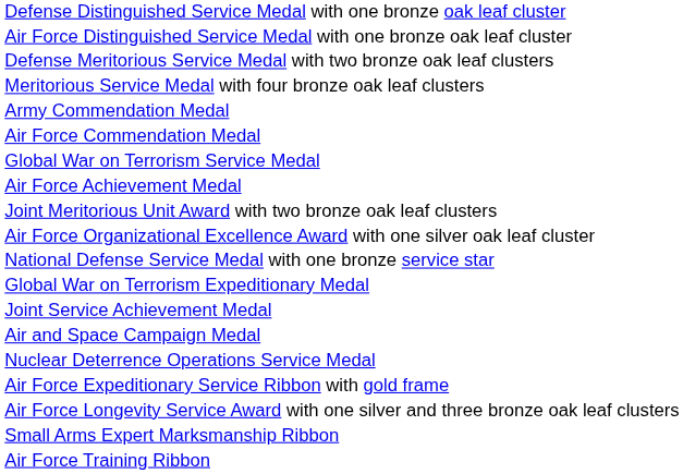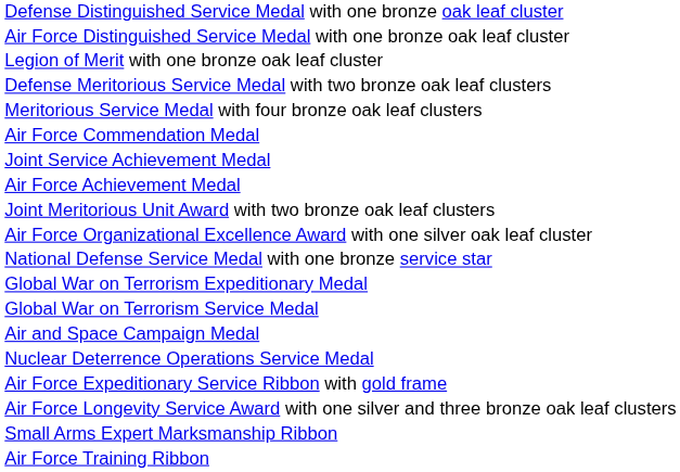 <table>
 <tr>
 <td></td>
 <td><a href='#'>Defense Distinguished Service Medal</a> with one bronze <a href='#'>oak leaf cluster</a></td>
 </tr>
 <tr>
 <td></td>
 <td><a href='#'>Air Force Distinguished Service Medal</a> with one bronze oak leaf cluster</td>
 </tr>
 <tr>
 <td></td>
+<td><a href='#'>Legion of Merit</a> with one bronze oak leaf cluster</td>
+</tr>
+<tr>
+<td></td>
 <td><a href='#'>Defense Meritorious Service Medal</a> with two bronze oak leaf clusters</td>
 </tr>
 <tr>
 <td></td>
 <td><a href='#'>Meritorious Service Medal</a> with four bronze oak leaf clusters</td>
 </tr>
 <tr>
 <td></td>
-<td><a href='#'>Army Commendation Medal</a></td>
-</tr>
-<tr>
-<td></td>
 <td><a href='#'>Air Force Commendation Medal</a></td>
 </tr>
 <tr>
 <td></td>
-<td><a href='#'>Global War on Terrorism Service Medal</a></td>
+<td><a href='#'>Joint Service Achievement Medal</a></td>
 </tr>
 <tr>
 <td></td>
 <td><a href='#'>Air Force Achievement Medal</a></td>
 </tr>
 <tr>
 <td></td>
 <td><a href='#'>Joint Meritorious Unit Award</a> with two bronze oak leaf clusters</td>
 </tr>
 <tr>
 <td></td>
 <td><a href='#'>Air Force Organizational Excellence Award</a> with one silver oak leaf cluster</td>
 </tr>
 <tr>
 <td></td>
 <td><a href='#'>National Defense Service Medal</a> with one bronze <a href='#'>service star</a></td>
 </tr>
 <tr>
 <td></td>
 <td><a href='#'>Global War on Terrorism Expeditionary Medal</a></td>
 </tr>
 <tr>
 <td></td>
-<td><a href='#'>Joint Service Achievement Medal</a></td>
+<td><a href='#'>Global War on Terrorism Service Medal</a></td>
 </tr>
 <tr>
 <td></td>
 <td><a href='#'>Air and Space Campaign Medal</a></td>
 </tr>
 <tr>
 <td></td>
 <td><a href='#'>Nuclear Deterrence Operations Service Medal</a></td>
 </tr>
 <tr>
 <td></td>
 <td><a href='#'>Air Force Expeditionary Service Ribbon</a> with <a href='#'>gold frame</a></td>
 </tr>
 <tr>
 <td></td>
 <td><a href='#'>Air Force Longevity Service Award</a> with one silver and three bronze oak leaf clusters</td>
 </tr>
 <tr>
 <td></td>
 <td><a href='#'>Small Arms Expert Marksmanship Ribbon</a></td>
 </tr>
 <tr>
 <td></td>
 <td><a href='#'>Air Force Training Ribbon</a></td>
 </tr>
 </table>
